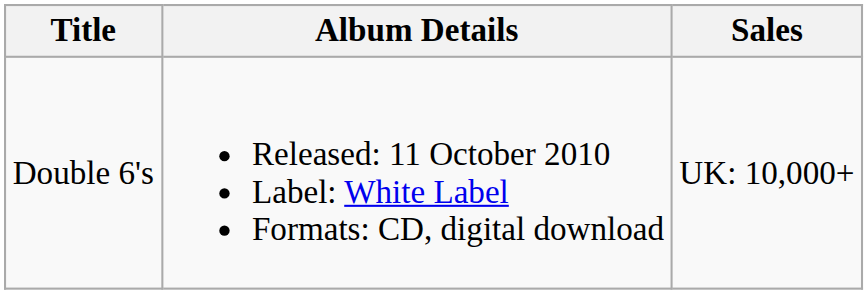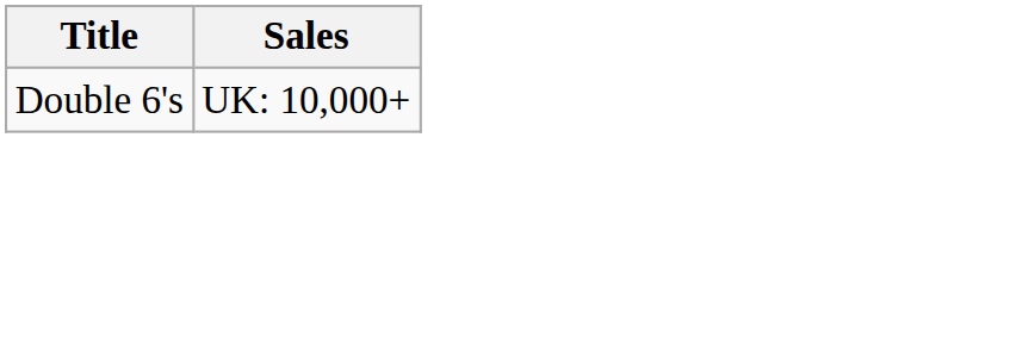 <table class="wikitable">
 <tr Studio albums>
 <th>Title</th>
-<th>Album Details</th>
 <th>Sales</th>
 </tr>
 <tr>
 <td>Double 6's</td>
-<td><br><ul><li>Released: 11 October 2010</li><li>Label: <a href='#'>White Label</a></li><li>Formats: CD, digital download</li></ul></td>
 <td>UK: 10,000+</td>
 </tr>
 </table>
